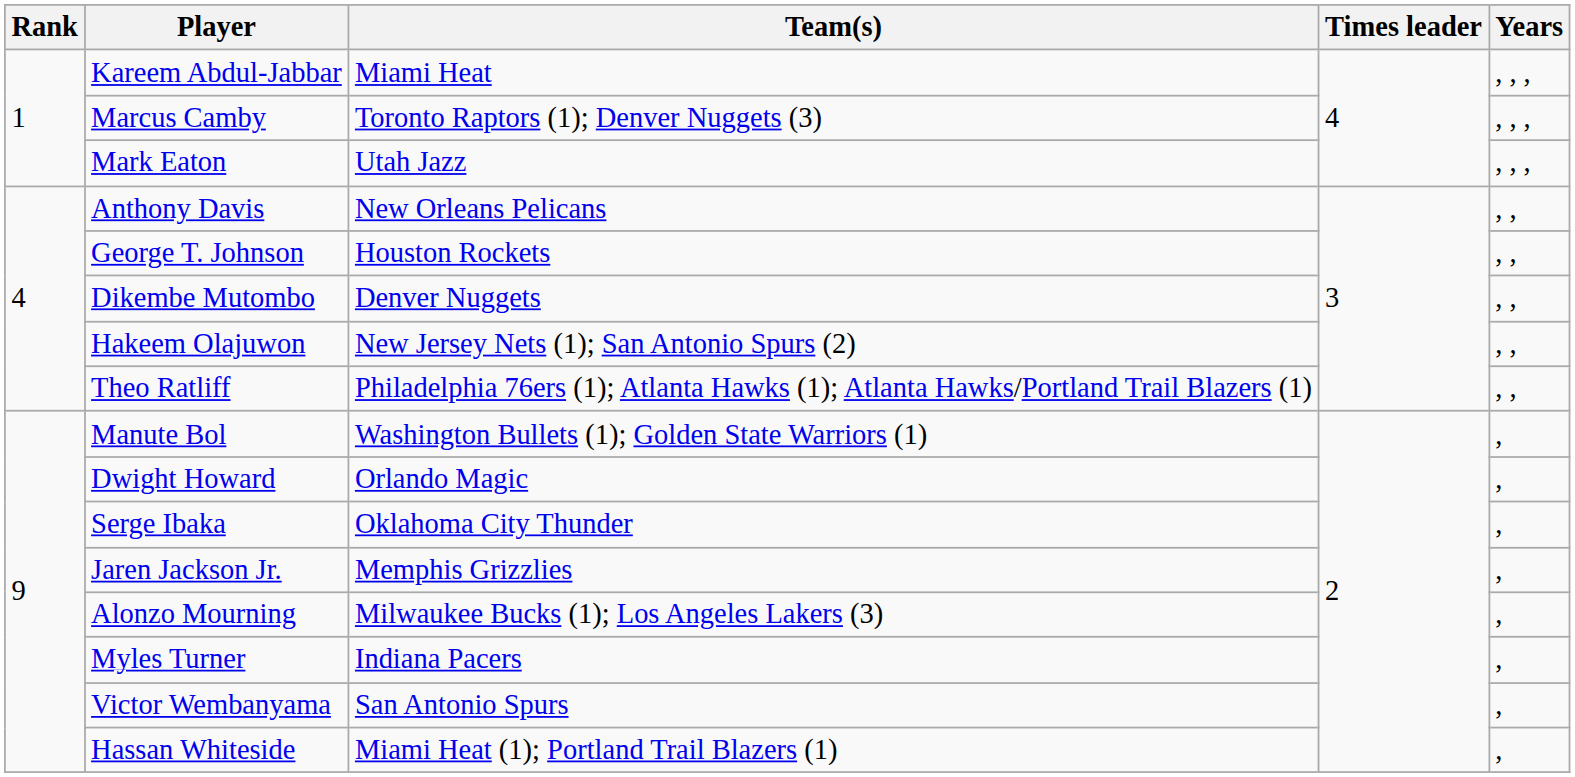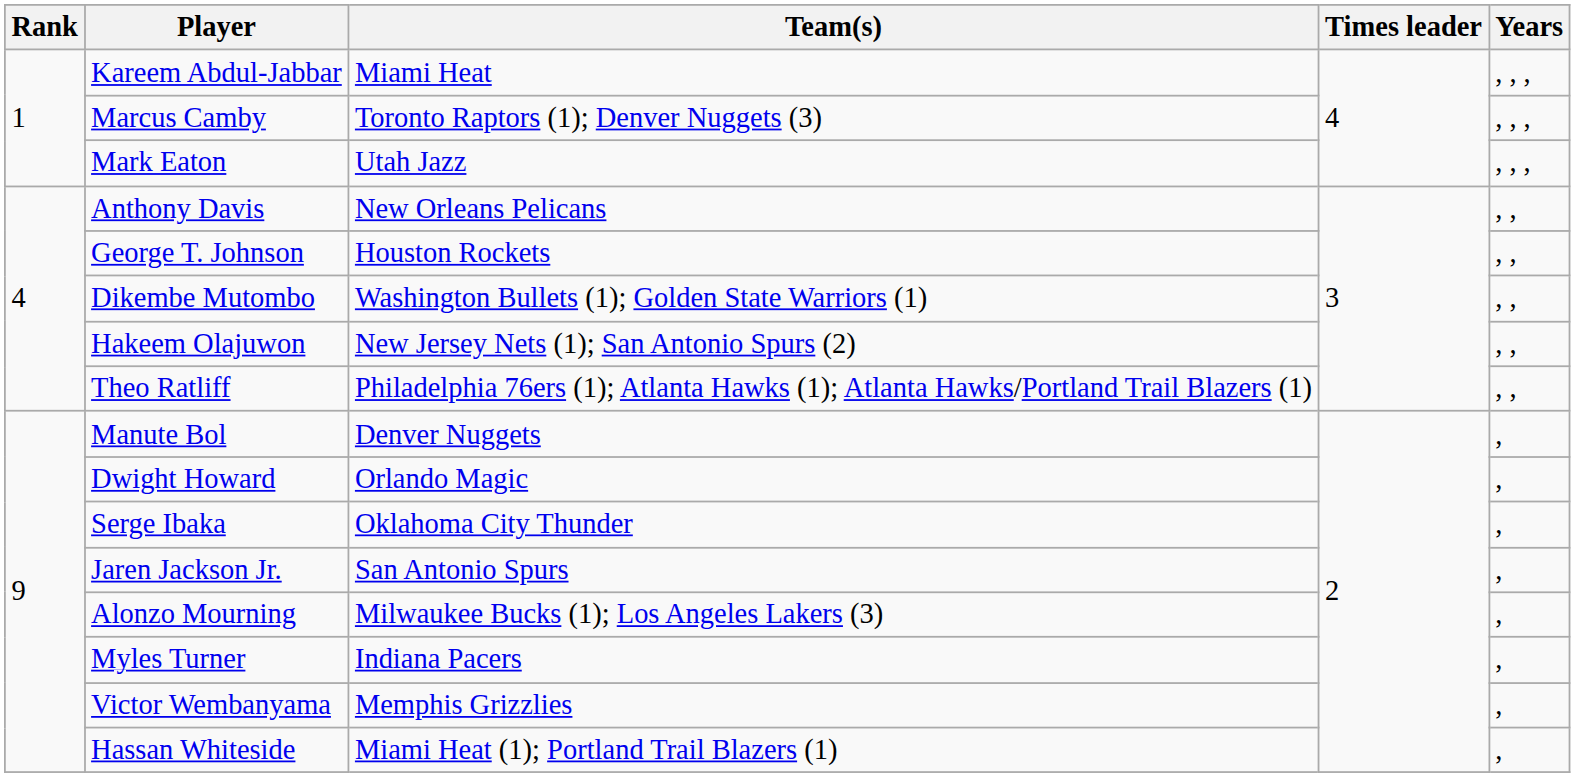 <table class="wikitable">
 <tr>
 <th>Rank</th>
 <th>Player</th>
 <th>Team(s)</th>
 <th>Times leader</th>
 <th>Years</th>
 </tr>
 <tr>
 <td rowspan="3">1</td>
 <td><a href='#'>Kareem Abdul-Jabbar</a></td>
 <td><a href='#'>Miami Heat</a></td>
 <td rowspan="3">4</td>
 <td>, , , </td>
 </tr>
 <tr>
 <td><a href='#'>Marcus Camby</a></td>
 <td><a href='#'>Toronto Raptors</a> (1); <a href='#'>Denver Nuggets</a> (3)</td>
 <td>, , , </td>
 </tr>
 <tr>
 <td><a href='#'>Mark Eaton</a></td>
 <td><a href='#'>Utah Jazz</a></td>
 <td>, , , </td>
 </tr>
 <tr>
 <td rowspan="5">4</td>
 <td><a href='#'>Anthony Davis</a></td>
 <td><a href='#'>New Orleans Pelicans</a></td>
 <td rowspan="5">3</td>
 <td>, , </td>
 </tr>
 <tr>
 <td><a href='#'>George T. Johnson</a></td>
 <td><a href='#'>Houston Rockets</a></td>
 <td>, , </td>
 </tr>
 <tr>
 <td><a href='#'>Dikembe Mutombo</a></td>
-<td><a href='#'>Denver Nuggets</a></td>
+<td><a href='#'>Washington Bullets</a> (1); <a href='#'>Golden State Warriors</a> (1)</td>
 <td>, , </td>
 </tr>
 <tr>
 <td><a href='#'>Hakeem Olajuwon</a></td>
 <td><a href='#'>New Jersey Nets</a> (1); <a href='#'>San Antonio Spurs</a> (2)</td>
 <td>, , </td>
 </tr>
 <tr>
 <td><a href='#'>Theo Ratliff</a></td>
 <td><a href='#'>Philadelphia 76ers</a> (1); <a href='#'>Atlanta Hawks</a> (1); <a href='#'>Atlanta Hawks</a>/<a href='#'>Portland Trail Blazers</a> (1)</td>
 <td>, , </td>
 </tr>
 <tr>
 <td rowspan="8">9</td>
 <td><a href='#'>Manute Bol</a></td>
-<td><a href='#'>Washington Bullets</a> (1); <a href='#'>Golden State Warriors</a> (1)</td>
+<td><a href='#'>Denver Nuggets</a></td>
 <td rowspan="8">2</td>
 <td>, </td>
 </tr>
 <tr>
 <td><a href='#'>Dwight Howard</a></td>
 <td><a href='#'>Orlando Magic</a></td>
 <td>, </td>
 </tr>
 <tr>
 <td><a href='#'>Serge Ibaka</a></td>
 <td><a href='#'>Oklahoma City Thunder</a></td>
 <td>, </td>
 </tr>
 <tr>
 <td><a href='#'>Jaren Jackson Jr.</a></td>
-<td><a href='#'>Memphis Grizzlies</a></td>
+<td><a href='#'>San Antonio Spurs</a></td>
 <td>, </td>
 </tr>
 <tr>
 <td><a href='#'>Alonzo Mourning</a></td>
 <td><a href='#'>Milwaukee Bucks</a> (1); <a href='#'>Los Angeles Lakers</a> (3)</td>
 <td>, </td>
 </tr>
 <tr>
 <td><a href='#'>Myles Turner</a></td>
 <td><a href='#'>Indiana Pacers</a></td>
 <td>, </td>
 </tr>
 <tr>
 <td><a href='#'>Victor Wembanyama</a></td>
-<td><a href='#'>San Antonio Spurs</a></td>
+<td><a href='#'>Memphis Grizzlies</a></td>
 <td>, </td>
 </tr>
 <tr>
 <td><a href='#'>Hassan Whiteside</a></td>
 <td><a href='#'>Miami Heat</a> (1); <a href='#'>Portland Trail Blazers</a> (1)</td>
 <td>, </td>
 </tr>
 </table>
